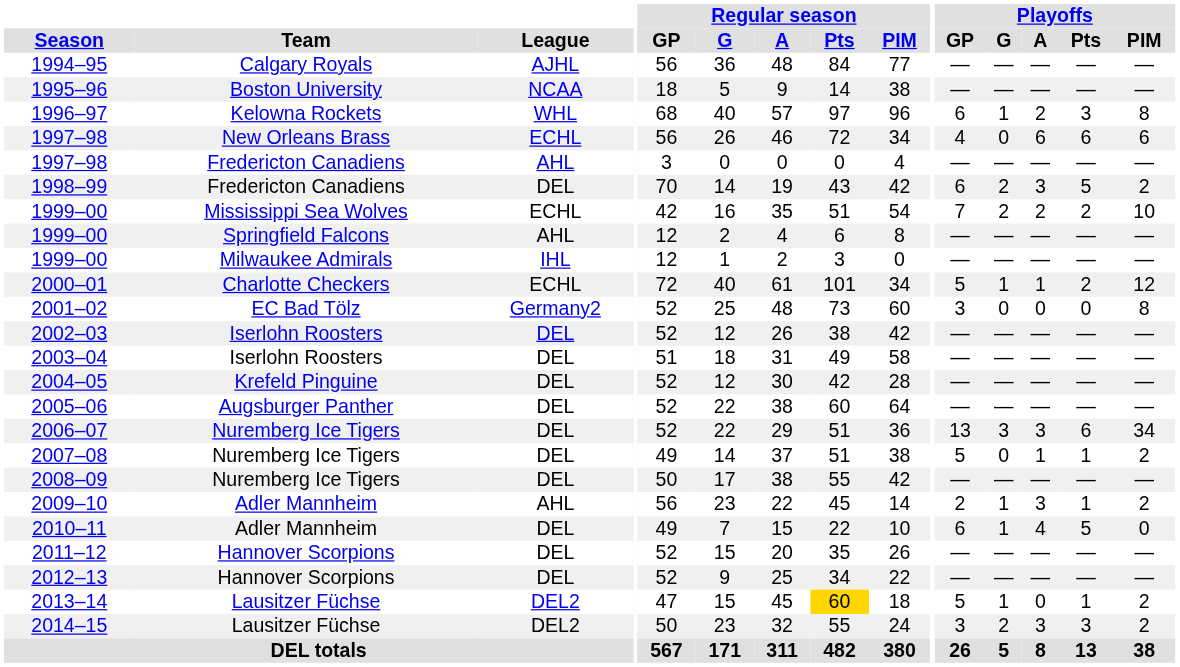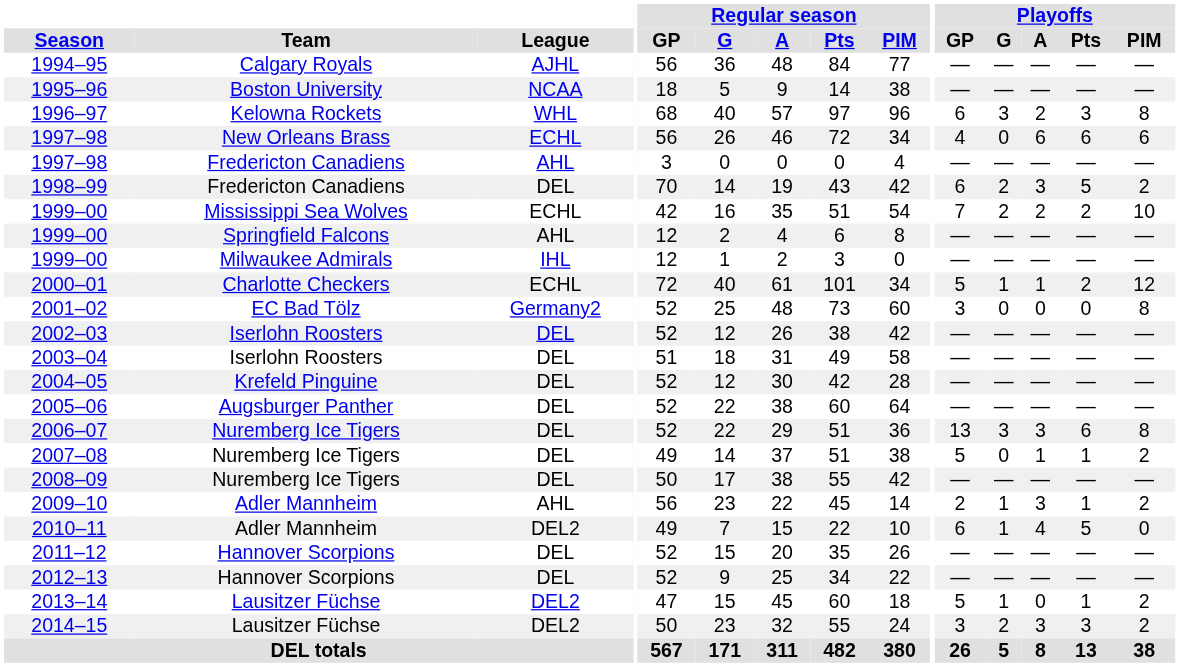 <table border="0" cellpadding="1" cellspacing="0" style="text-align:center; width:60em">
 <tr bgcolor="#e0e0e0">
 <th colspan="3" bgcolor="#ffffff"></th>
 <th rowspan="99" bgcolor="#ffffff"></th>
 <th colspan="5"><a href='#'>Regular season</a></th>
 <th rowspan="99" bgcolor="#ffffff"></th>
 <th colspan="5"><a href='#'>Playoffs</a></th>
 </tr>
 <tr bgcolor="#e0e0e0">
 <th><a href='#'>Season</a></th>
 <th>Team</th>
 <th>League</th>
 <th>GP</th>
 <th><a href='#'>G</a></th>
 <th><a href='#'>A</a></th>
 <th><a href='#'>Pts</a></th>
 <th><a href='#'>PIM</a></th>
 <th>GP</th>
 <th>G</th>
 <th>A</th>
 <th>Pts</th>
 <th>PIM</th>
 </tr>
 <tr>
 <td><a href='#'>1994–95</a></td>
 <td><a href='#'>Calgary Royals</a></td>
 <td><a href='#'>AJHL</a></td>
 <td>56</td>
 <td>36</td>
 <td>48</td>
 <td>84</td>
 <td>77</td>
 <td>—</td>
 <td>—</td>
 <td>—</td>
 <td>—</td>
 <td>—</td>
 </tr>
 <tr bgcolor="#f0f0f0">
 <td><a href='#'>1995–96</a></td>
 <td><a href='#'>Boston University</a></td>
 <td><a href='#'>NCAA</a></td>
 <td>18</td>
 <td>5</td>
 <td>9</td>
 <td>14</td>
 <td>38</td>
 <td>—</td>
 <td>—</td>
 <td>—</td>
 <td>—</td>
 <td>—</td>
 </tr>
 <tr>
 <td><a href='#'>1996–97</a></td>
 <td><a href='#'>Kelowna Rockets</a></td>
 <td><a href='#'>WHL</a></td>
 <td>68</td>
 <td>40</td>
 <td>57</td>
 <td>97</td>
 <td>96</td>
 <td>6</td>
-<td>1</td>
+<td>3</td>
 <td>2</td>
 <td>3</td>
 <td>8</td>
 </tr>
 <tr bgcolor="#f0f0f0">
 <td><a href='#'>1997–98</a></td>
 <td><a href='#'>New Orleans Brass</a></td>
 <td><a href='#'>ECHL</a></td>
 <td>56</td>
 <td>26</td>
 <td>46</td>
 <td>72</td>
 <td>34</td>
 <td>4</td>
 <td>0</td>
 <td>6</td>
 <td>6</td>
 <td>6</td>
 </tr>
 <tr>
 <td><a href='#'>1997–98</a></td>
 <td><a href='#'>Fredericton Canadiens</a></td>
 <td><a href='#'>AHL</a></td>
 <td>3</td>
 <td>0</td>
 <td>0</td>
 <td>0</td>
 <td>4</td>
 <td>—</td>
 <td>—</td>
 <td>—</td>
 <td>—</td>
 <td>—</td>
 </tr>
 <tr bgcolor="#f0f0f0">
 <td><a href='#'>1998–99</a></td>
 <td>Fredericton Canadiens</td>
 <td>DEL</td>
 <td>70</td>
 <td>14</td>
 <td>19</td>
 <td>43</td>
 <td>42</td>
 <td>6</td>
 <td>2</td>
 <td>3</td>
 <td>5</td>
 <td>2</td>
 </tr>
 <tr>
 <td><a href='#'>1999–00</a></td>
 <td><a href='#'>Mississippi Sea Wolves</a></td>
 <td>ECHL</td>
 <td>42</td>
 <td>16</td>
 <td>35</td>
 <td>51</td>
 <td>54</td>
 <td>7</td>
 <td>2</td>
 <td>2</td>
 <td>2</td>
 <td>10</td>
 </tr>
 <tr bgcolor="#f0f0f0">
 <td><a href='#'>1999–00</a></td>
 <td><a href='#'>Springfield Falcons</a></td>
 <td>AHL</td>
 <td>12</td>
 <td>2</td>
 <td>4</td>
 <td>6</td>
 <td>8</td>
 <td>—</td>
 <td>—</td>
 <td>—</td>
 <td>—</td>
 <td>—</td>
 </tr>
 <tr>
 <td><a href='#'>1999–00</a></td>
 <td><a href='#'>Milwaukee Admirals</a></td>
 <td><a href='#'>IHL</a></td>
 <td>12</td>
 <td>1</td>
 <td>2</td>
 <td>3</td>
 <td>0</td>
 <td>—</td>
 <td>—</td>
 <td>—</td>
 <td>—</td>
 <td>—</td>
 </tr>
 <tr bgcolor="#f0f0f0">
 <td><a href='#'>2000–01</a></td>
 <td><a href='#'>Charlotte Checkers</a></td>
 <td>ECHL</td>
 <td>72</td>
 <td>40</td>
 <td>61</td>
 <td>101</td>
 <td>34</td>
 <td>5</td>
 <td>1</td>
 <td>1</td>
 <td>2</td>
 <td>12</td>
 </tr>
 <tr>
 <td><a href='#'>2001–02</a></td>
 <td><a href='#'>EC Bad Tölz</a></td>
 <td><a href='#'>Germany2</a></td>
 <td>52</td>
 <td>25</td>
 <td>48</td>
 <td>73</td>
 <td>60</td>
 <td>3</td>
 <td>0</td>
 <td>0</td>
 <td>0</td>
 <td>8</td>
 </tr>
 <tr bgcolor="#f0f0f0">
 <td><a href='#'>2002–03</a></td>
 <td><a href='#'>Iserlohn Roosters</a></td>
 <td><a href='#'>DEL</a></td>
 <td>52</td>
 <td>12</td>
 <td>26</td>
 <td>38</td>
 <td>42</td>
 <td>—</td>
 <td>—</td>
 <td>—</td>
 <td>—</td>
 <td>—</td>
 </tr>
 <tr>
 <td><a href='#'>2003–04</a></td>
 <td>Iserlohn Roosters</td>
 <td>DEL</td>
 <td>51</td>
 <td>18</td>
 <td>31</td>
 <td>49</td>
 <td>58</td>
 <td>—</td>
 <td>—</td>
 <td>—</td>
 <td>—</td>
 <td>—</td>
 </tr>
 <tr bgcolor="#f0f0f0">
 <td><a href='#'>2004–05</a></td>
 <td><a href='#'>Krefeld Pinguine</a></td>
 <td>DEL</td>
 <td>52</td>
 <td>12</td>
 <td>30</td>
 <td>42</td>
 <td>28</td>
 <td>—</td>
 <td>—</td>
 <td>—</td>
 <td>—</td>
 <td>—</td>
 </tr>
 <tr>
 <td><a href='#'>2005–06</a></td>
 <td><a href='#'>Augsburger Panther</a></td>
 <td>DEL</td>
 <td>52</td>
 <td>22</td>
 <td>38</td>
 <td>60</td>
 <td>64</td>
 <td>—</td>
 <td>—</td>
 <td>—</td>
 <td>—</td>
 <td>—</td>
 </tr>
 <tr bgcolor="#f0f0f0">
 <td><a href='#'>2006–07</a></td>
 <td><a href='#'>Nuremberg Ice Tigers</a></td>
 <td>DEL</td>
 <td>52</td>
 <td>22</td>
 <td>29</td>
 <td>51</td>
 <td>36</td>
 <td>13</td>
 <td>3</td>
 <td>3</td>
 <td>6</td>
-<td>34</td>
+<td>8</td>
 </tr>
 <tr>
 <td><a href='#'>2007–08</a></td>
 <td>Nuremberg Ice Tigers</td>
 <td>DEL</td>
 <td>49</td>
 <td>14</td>
 <td>37</td>
 <td>51</td>
 <td>38</td>
 <td>5</td>
 <td>0</td>
 <td>1</td>
 <td>1</td>
 <td>2</td>
 </tr>
 <tr bgcolor="#f0f0f0">
 <td><a href='#'>2008–09</a></td>
 <td>Nuremberg Ice Tigers</td>
 <td>DEL</td>
 <td>50</td>
 <td>17</td>
 <td>38</td>
 <td>55</td>
 <td>42</td>
 <td>—</td>
 <td>—</td>
 <td>—</td>
 <td>—</td>
 <td>—</td>
 </tr>
 <tr>
 <td><a href='#'>2009–10</a></td>
 <td><a href='#'>Adler Mannheim</a></td>
 <td>AHL</td>
 <td>56</td>
 <td>23</td>
 <td>22</td>
 <td>45</td>
 <td>14</td>
 <td>2</td>
 <td>1</td>
 <td>3</td>
 <td>1</td>
 <td>2</td>
 </tr>
 <tr bgcolor="#f0f0f0">
 <td><a href='#'>2010–11</a></td>
 <td>Adler Mannheim</td>
-<td>DEL</td>
+<td>DEL2</td>
 <td>49</td>
 <td>7</td>
 <td>15</td>
 <td>22</td>
 <td>10</td>
 <td>6</td>
 <td>1</td>
 <td>4</td>
 <td>5</td>
 <td>0</td>
 </tr>
 <tr>
 <td><a href='#'>2011–12</a></td>
 <td><a href='#'>Hannover Scorpions</a></td>
 <td>DEL</td>
 <td>52</td>
 <td>15</td>
 <td>20</td>
 <td>35</td>
 <td>26</td>
 <td>—</td>
 <td>—</td>
 <td>—</td>
 <td>—</td>
 <td>—</td>
 </tr>
 <tr bgcolor="#f0f0f0">
 <td><a href='#'>2012–13</a></td>
 <td>Hannover Scorpions</td>
 <td>DEL</td>
 <td>52</td>
 <td>9</td>
 <td>25</td>
 <td>34</td>
 <td>22</td>
 <td>—</td>
 <td>—</td>
 <td>—</td>
 <td>—</td>
 <td>—</td>
 </tr>
 <tr>
 <td><a href='#'>2013–14</a></td>
 <td><a href='#'>Lausitzer Füchse</a></td>
 <td><a href='#'>DEL2</a></td>
 <td>47</td>
 <td>15</td>
 <td>45</td>
-<td style="background: gold;">60</td>
+<td>60</td>
 <td>18</td>
 <td>5</td>
 <td>1</td>
 <td>0</td>
 <td>1</td>
 <td>2</td>
 </tr>
 <tr bgcolor="#f0f0f0">
 <td><a href='#'>2014–15</a></td>
 <td>Lausitzer Füchse</td>
 <td>DEL2</td>
 <td>50</td>
 <td>23</td>
 <td>32</td>
 <td>55</td>
 <td>24</td>
 <td>3</td>
 <td>2</td>
 <td>3</td>
 <td>3</td>
 <td>2</td>
 </tr>
 <tr>
 </tr>
 <tr ALIGN="center" bgcolor="#e0e0e0">
 <th colspan="3">DEL totals</th>
 <th ALIGN="center">567</th>
 <th ALIGN="center">171</th>
 <th ALIGN="center">311</th>
 <th ALIGN="center">482</th>
 <th ALIGN="center">380</th>
 <th ALIGN="center">26</th>
 <th ALIGN="center">5</th>
 <th ALIGN="center">8</th>
 <th ALIGN="center">13</th>
 <th ALIGN="center">38</th>
 </tr>
 </table>
